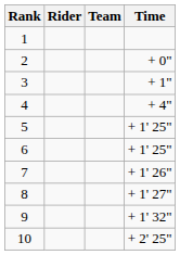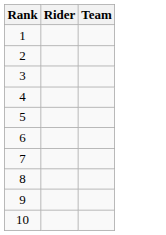 <table class="wikitable">
 <tr>
 <th scope="col">Rank</th>
 <th scope="col">Rider</th>
 <th scope="col">Team</th>
-<th scope="col">Time</th>
 </tr>
 <tr>
 <td style="text-align:center;">1</td>
 <td></td>
 <td></td>
-<td style="text-align:right;"></td>
 </tr>
 <tr>
 <td style="text-align:center;">2</td>
 <td></td>
 <td></td>
-<td style="text-align:right;">+ 0"</td>
 </tr>
 <tr>
 <td style="text-align:center;">3</td>
 <td></td>
 <td></td>
-<td style="text-align:right;">+ 1"</td>
 </tr>
 <tr>
 <td style="text-align:center;">4</td>
 <td></td>
 <td></td>
-<td style="text-align:right;">+ 4"</td>
 </tr>
 <tr>
 <td style="text-align:center;">5</td>
 <td></td>
 <td></td>
-<td style="text-align:right;">+ 1' 25"</td>
 </tr>
 <tr>
 <td style="text-align:center;">6</td>
 <td></td>
 <td></td>
-<td style="text-align:right;">+ 1' 25"</td>
 </tr>
 <tr>
 <td style="text-align:center;">7</td>
 <td></td>
 <td></td>
-<td style="text-align:right;">+ 1' 26"</td>
 </tr>
 <tr>
 <td style="text-align:center;">8</td>
 <td></td>
 <td></td>
-<td style="text-align:right;">+ 1' 27"</td>
 </tr>
 <tr>
 <td style="text-align:center;">9</td>
 <td></td>
 <td></td>
-<td style="text-align:right;">+ 1' 32"</td>
 </tr>
 <tr>
 <td style="text-align:center;">10</td>
 <td></td>
 <td></td>
-<td style="text-align:right;">+ 2' 25"</td>
 </tr>
 </table>
